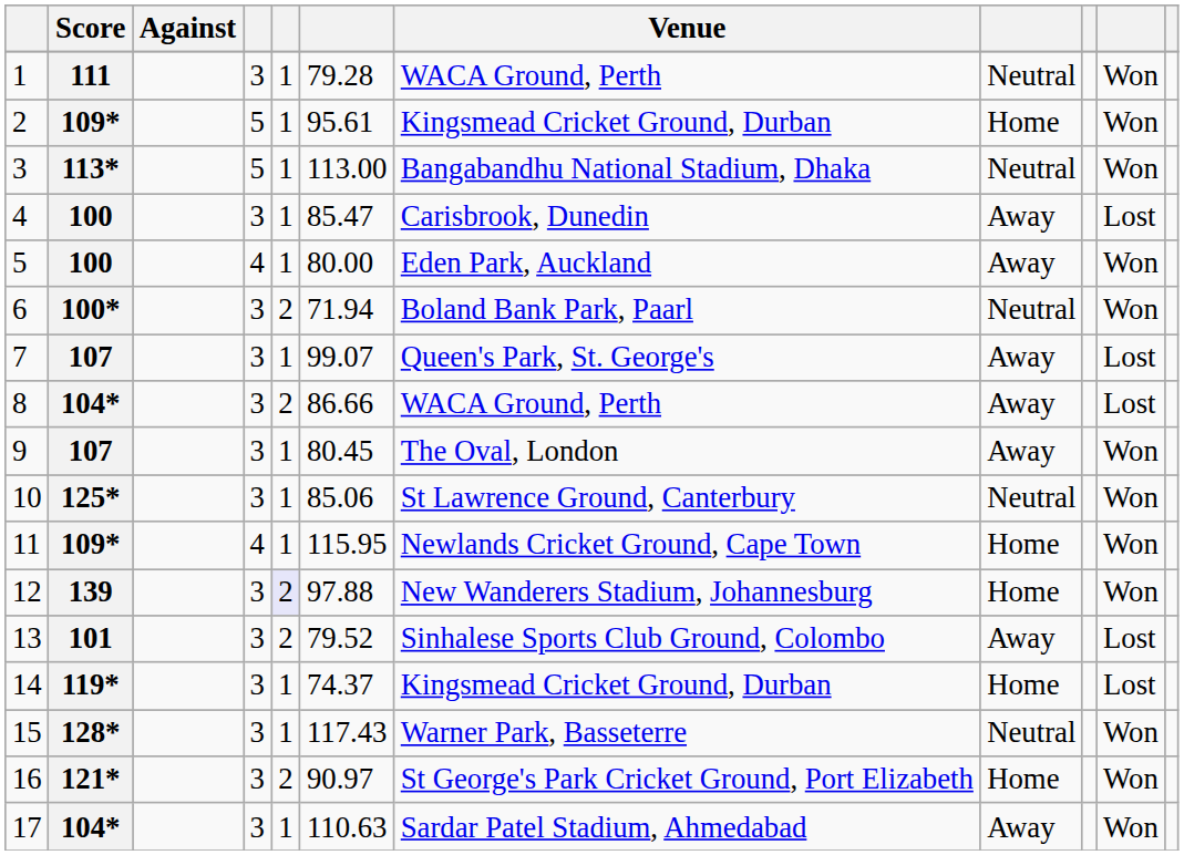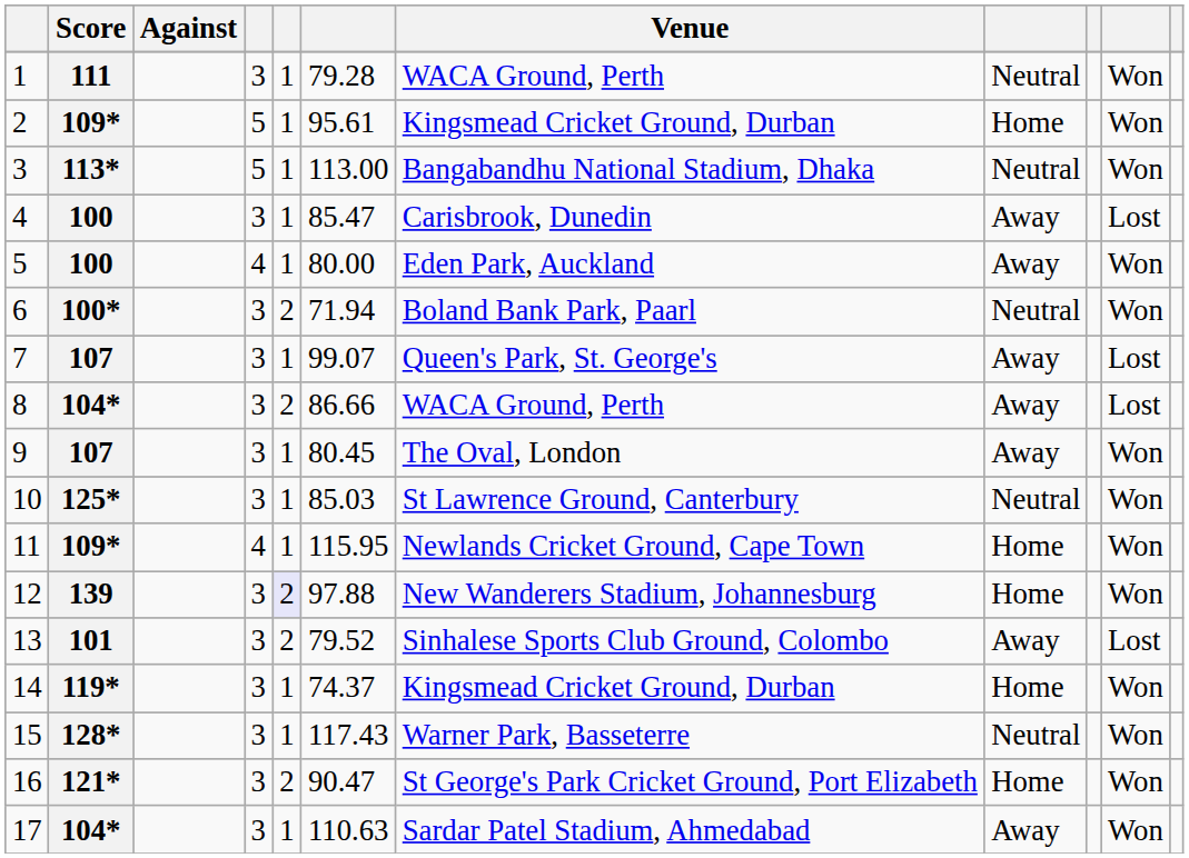 <table class="wikitable plainrowheaders sortable">
 <tr>
 <th></th>
 <th>Score</th>
 <th>Against</th>
 <th><a href='#'></a></th>
 <th><a href='#'></a></th>
 <th><a href='#'></a></th>
 <th>Venue</th>
 <th></th>
 <th></th>
 <th></th>
 <th class="unsortable" scope="col"></th>
 </tr>
 <tr>
 </tr>
 <tr>
 <td>1</td>
 <th scope="row"> 111 </th>
 <td></td>
 <td>3</td>
 <td>1</td>
 <td>79.28</td>
 <td><a href='#'>WACA Ground</a>, <a href='#'>Perth</a></td>
 <td>Neutral</td>
 <td></td>
 <td>Won</td>
 <td></td>
 </tr>
 <tr>
 <td>2</td>
 <th scope="row"> 109* </th>
 <td></td>
 <td>5</td>
 <td>1</td>
 <td>95.61</td>
 <td><a href='#'>Kingsmead Cricket Ground</a>, <a href='#'>Durban</a></td>
 <td>Home</td>
 <td></td>
 <td>Won</td>
 <td></td>
 </tr>
 <tr>
 <td>3</td>
 <th scope="row"> 113* </th>
 <td></td>
 <td>5</td>
 <td>1</td>
 <td>113.00</td>
 <td><a href='#'>Bangabandhu National Stadium</a>, <a href='#'>Dhaka</a></td>
 <td>Neutral</td>
 <td></td>
 <td>Won</td>
 <td></td>
 </tr>
 <tr>
 <td>4</td>
 <th scope="row"> 100</th>
 <td></td>
 <td>3</td>
 <td>1</td>
 <td>85.47</td>
 <td><a href='#'>Carisbrook</a>, <a href='#'>Dunedin</a></td>
 <td>Away</td>
 <td></td>
 <td>Lost</td>
 <td></td>
 </tr>
 <tr>
 <td>5</td>
 <th scope="row"> 100</th>
 <td></td>
 <td>4</td>
 <td>1</td>
 <td>80.00</td>
 <td><a href='#'>Eden Park</a>, <a href='#'>Auckland</a></td>
 <td>Away</td>
 <td></td>
 <td>Won</td>
 <td></td>
 </tr>
 <tr>
 <td>6</td>
 <th scope="row"> 100* </th>
 <td></td>
 <td>3</td>
 <td>2</td>
 <td>71.94</td>
 <td><a href='#'>Boland Bank Park</a>, <a href='#'>Paarl</a></td>
 <td>Neutral</td>
 <td></td>
 <td>Won</td>
 <td></td>
 </tr>
 <tr>
 <td>7</td>
 <th scope="row"> 107 </th>
 <td></td>
 <td>3</td>
 <td>1</td>
 <td>99.07</td>
 <td><a href='#'>Queen's Park</a>, <a href='#'>St. George's</a></td>
 <td>Away</td>
 <td></td>
 <td>Lost</td>
 <td></td>
 </tr>
 <tr>
 <td>8</td>
 <th scope="row"> 104* </th>
 <td></td>
 <td>3</td>
 <td>2</td>
 <td>86.66</td>
 <td><a href='#'>WACA Ground</a>, <a href='#'>Perth</a></td>
 <td>Away</td>
 <td></td>
 <td>Lost</td>
 <td></td>
 </tr>
 <tr>
 <td>9</td>
 <th scope="row"> 107</th>
 <td></td>
 <td>3</td>
 <td>1</td>
 <td>80.45</td>
 <td><a href='#'>The Oval</a>, London</td>
 <td>Away</td>
 <td></td>
 <td>Won</td>
 <td></td>
 </tr>
 <tr>
 <td>10</td>
 <th scope="row"> 125* </th>
 <td></td>
 <td>3</td>
 <td>1</td>
-<td>85.06</td>
+<td>85.03</td>
 <td><a href='#'>St Lawrence Ground</a>, <a href='#'>Canterbury</a></td>
 <td>Neutral</td>
 <td></td>
 <td>Won</td>
 <td></td>
 </tr>
 <tr>
 <td>11</td>
 <th scope="row"> 109* </th>
 <td></td>
 <td>4</td>
 <td>1</td>
 <td>115.95</td>
 <td><a href='#'>Newlands Cricket Ground</a>, <a href='#'>Cape Town</a></td>
 <td>Home</td>
 <td></td>
 <td>Won</td>
 <td></td>
 </tr>
 <tr>
 <td>12</td>
 <th scope="row"> 139 </th>
 <td></td>
 <td>3</td>
 <td style="background: lavender;">2</td>
 <td>97.88</td>
 <td><a href='#'>New Wanderers Stadium</a>, <a href='#'>Johannesburg</a></td>
 <td>Home</td>
 <td></td>
 <td>Won</td>
 <td></td>
 </tr>
 <tr>
 <td>13</td>
 <th scope="row"> 101</th>
 <td></td>
 <td>3</td>
 <td>2</td>
 <td>79.52</td>
 <td><a href='#'>Sinhalese Sports Club Ground</a>, <a href='#'>Colombo</a></td>
 <td>Away</td>
 <td></td>
 <td>Lost</td>
 <td></td>
 </tr>
 <tr>
 <td>14</td>
 <th scope="row"> 119* </th>
 <td></td>
 <td>3</td>
 <td>1</td>
 <td>74.37</td>
 <td><a href='#'>Kingsmead Cricket Ground</a>, <a href='#'>Durban</a></td>
 <td>Home</td>
 <td></td>
-<td>Lost</td>
+<td>Won</td>
 <td></td>
 </tr>
 <tr>
 <td>15</td>
 <th scope="row"> 128*</th>
 <td></td>
 <td>3</td>
 <td>1</td>
 <td>117.43</td>
 <td><a href='#'>Warner Park</a>, <a href='#'>Basseterre</a></td>
 <td>Neutral</td>
 <td></td>
 <td>Won</td>
 <td></td>
 </tr>
 <tr>
 <td>16</td>
 <th scope="row"> 121* </th>
 <td></td>
 <td>3</td>
 <td>2</td>
-<td>90.97</td>
+<td>90.47</td>
 <td><a href='#'>St George's Park Cricket Ground</a>, <a href='#'>Port Elizabeth</a></td>
 <td>Home</td>
 <td></td>
 <td>Won</td>
 <td></td>
 </tr>
 <tr>
 <td>17</td>
 <th scope="row"> 104* </th>
 <td></td>
 <td>3</td>
 <td>1</td>
 <td>110.63</td>
 <td><a href='#'>Sardar Patel Stadium</a>, <a href='#'>Ahmedabad</a></td>
 <td>Away</td>
 <td></td>
 <td>Won</td>
 <td></td>
 </tr>
 </table>
